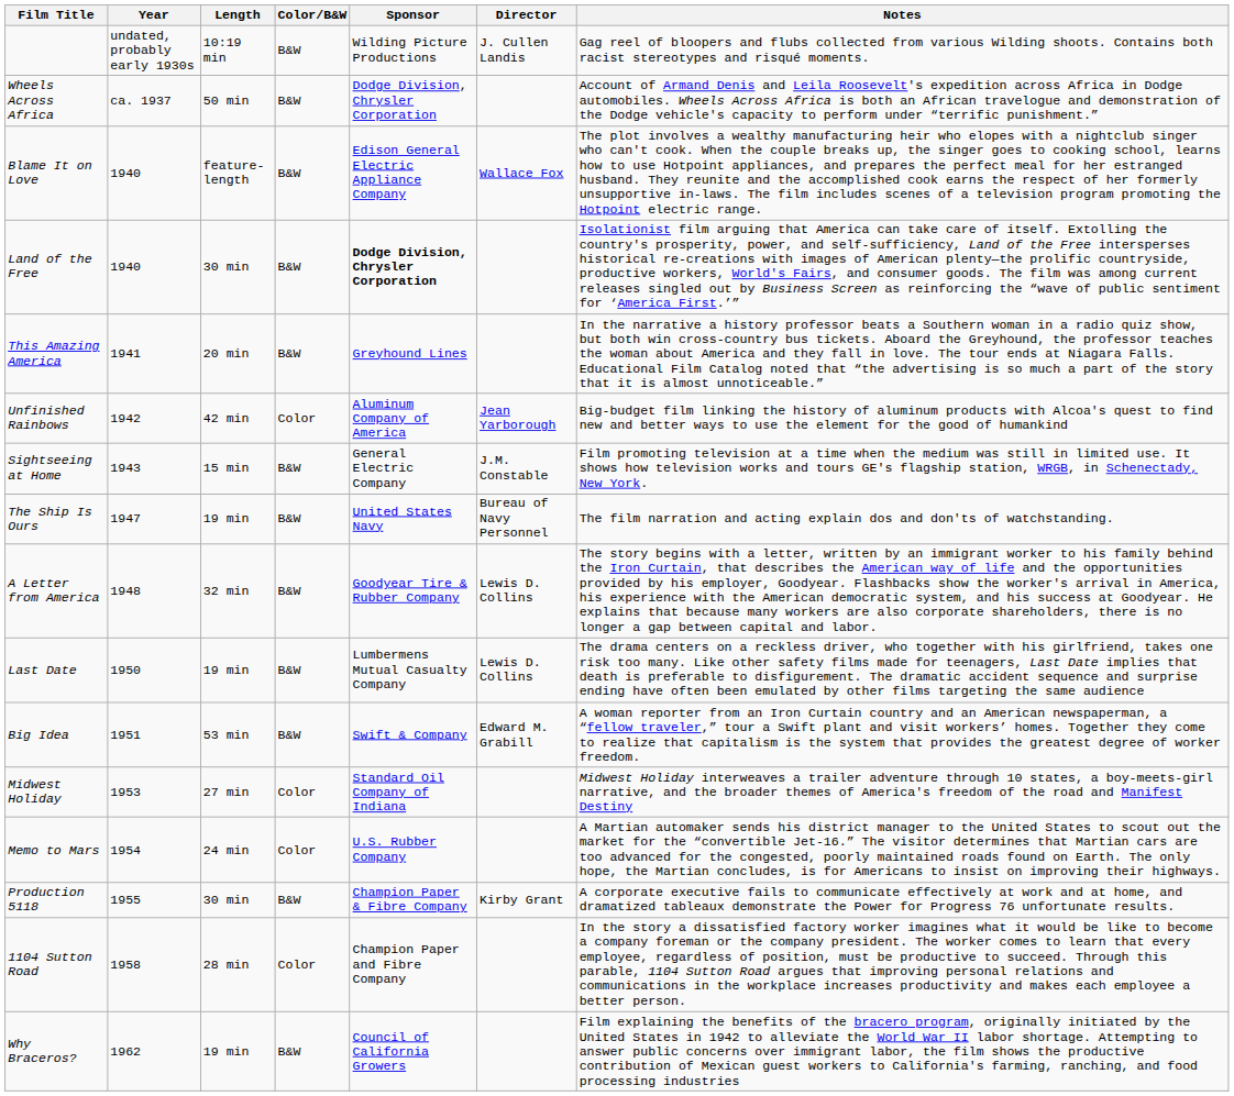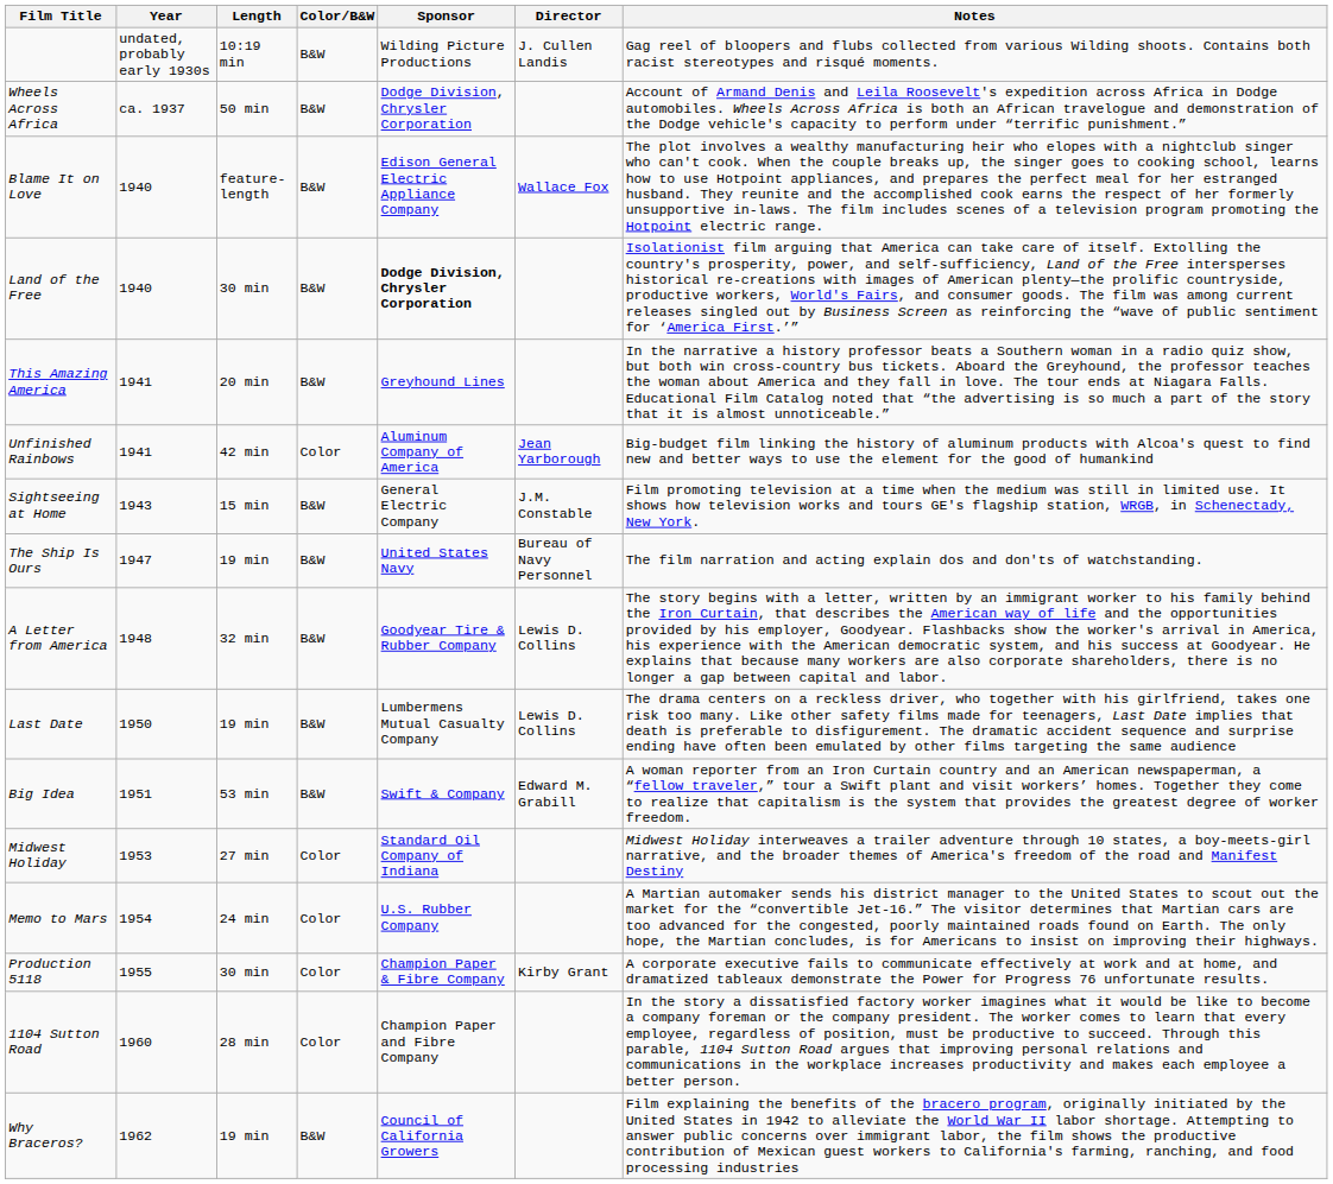 <table class="wikitable">
 <tr>
 <th>Film Title</th>
 <th>Year</th>
 <th>Length</th>
 <th>Color/B&W</th>
 <th>Sponsor</th>
 <th>Director</th>
 <th>Notes</th>
 </tr>
 <tr>
 <td></td>
 <td>undated, probably early 1930s</td>
 <td>10:19 min</td>
 <td>B&W</td>
 <td>Wilding Picture Productions</td>
 <td>J. Cullen Landis</td>
 <td>Gag reel of bloopers and flubs collected from various Wilding shoots. Contains both racist stereotypes and risqué moments.</td>
 </tr>
 <tr>
 <td><em>Wheels Across Africa</em></td>
 <td>ca. 1937</td>
 <td>50 min</td>
 <td>B&W</td>
 <td><a href='#'>Dodge Division</a>, <a href='#'>Chrysler Corporation</a></td>
 <td></td>
 <td>Account of <a href='#'>Armand Denis</a> and <a href='#'>Leila Roosevelt</a>'s expedition across Africa in Dodge automobiles. <em>Wheels Across Africa</em> is both an African travelogue and demonstration of the Dodge vehicle's capacity to perform under “terrific punishment.”</td>
 </tr>
 <tr>
 <td><em>Blame It on Love</em></td>
 <td>1940</td>
 <td>feature-length</td>
 <td>B&W</td>
 <td><a href='#'>Edison General Electric Appliance Company</a></td>
 <td><a href='#'>Wallace Fox</a></td>
 <td>The plot involves a wealthy manufacturing heir who elopes with a nightclub singer who can't cook. When the couple breaks up, the singer goes to cooking school, learns how to use Hotpoint appliances, and prepares the perfect meal for her estranged husband. They reunite and the accomplished cook earns the respect of her formerly unsupportive in-laws. The film includes scenes of a television program promoting the <a href='#'>Hotpoint</a> electric range.</td>
 </tr>
 <tr>
 <td><em>Land of the Free</em></td>
 <td>1940</td>
 <td>30 min</td>
 <td>B&W</td>
 <td><strong>Dodge Division, Chrysler Corporation</strong></td>
 <td></td>
 <td><a href='#'>Isolationist</a> film arguing that America can take care of itself. Extolling the country's prosperity, power, and self-sufficiency, <em>Land of the Free</em> intersperses historical re-creations with images of American plenty—the prolific countryside, productive workers, <a href='#'>World's Fairs</a>, and consumer goods. The film was among current releases singled out by <em>Business Screen</em> as reinforcing the “wave of public sentiment for ‘<a href='#'>America First</a>.’”</td>
 </tr>
 <tr>
 <td><em><a href='#'>This Amazing America</a></em></td>
 <td>1941</td>
 <td>20 min</td>
 <td>B&W</td>
 <td><a href='#'>Greyhound Lines</a></td>
 <td></td>
 <td>In the narrative a history professor beats a Southern woman in a radio quiz show, but both win cross-country bus tickets. Aboard the Greyhound, the professor teaches the woman about America and they fall in love. The tour ends at Niagara Falls. Educational Film Catalog noted that “the advertising is so much a part of the story that it is almost unnoticeable.”</td>
 </tr>
 <tr>
 <td><em>Unfinished Rainbows</em></td>
-<td>1942</td>
+<td>1941</td>
 <td>42 min</td>
 <td>Color</td>
 <td><a href='#'>Aluminum Company of America</a></td>
 <td><a href='#'>Jean Yarborough</a></td>
 <td>Big-budget film linking the history of aluminum products with Alcoa's quest to find new and better ways to use the element for the good of humankind</td>
 </tr>
 <tr>
 <td><em>Sightseeing at Home</em></td>
 <td>1943</td>
 <td>15 min</td>
 <td>B&W</td>
 <td>General Electric Company</td>
 <td>J.M. Constable</td>
 <td>Film promoting television at a time when the medium was still in limited use. It shows how television works and tours GE's flagship station, <a href='#'>WRGB</a>, in <a href='#'>Schenectady, New York</a>.</td>
 </tr>
 <tr>
 <td><em>The Ship Is Ours</em></td>
 <td>1947</td>
 <td>19 min</td>
 <td>B&W</td>
 <td><a href='#'>United States Navy</a></td>
 <td>Bureau of Navy Personnel</td>
 <td>The film narration and acting explain dos and don'ts of watchstanding.</td>
 </tr>
 <tr>
 <td><em>A Letter from America</em></td>
 <td>1948</td>
 <td>32 min</td>
 <td>B&W</td>
 <td><a href='#'>Goodyear Tire & Rubber Company</a></td>
 <td>Lewis D. Collins</td>
 <td>The story begins with a letter, written by an immigrant worker to his family behind the <a href='#'>Iron Curtain</a>, that describes the <a href='#'>American way of life</a> and the opportunities provided by his employer, Goodyear. Flashbacks show the worker's arrival in America, his experience with the American democratic system, and his success at Goodyear. He explains that because many workers are also corporate shareholders, there is no longer a gap between capital and labor.</td>
 </tr>
 <tr>
 <td><em>Last Date</em></td>
 <td>1950</td>
 <td>19 min</td>
 <td>B&W</td>
 <td>Lumbermens Mutual Casualty Company</td>
 <td>Lewis D. Collins</td>
 <td>The drama centers on a reckless driver, who together with his girlfriend, takes one risk too many. Like other safety films made for teenagers, <em>Last Date</em> implies that death is preferable to disfigurement. The dramatic accident sequence and surprise ending have often been emulated by other films targeting the same audience</td>
 </tr>
 <tr>
 <td><em>Big Idea</em></td>
 <td>1951</td>
 <td>53 min</td>
 <td>B&W</td>
 <td><a href='#'>Swift & Company</a></td>
 <td>Edward M. Grabill</td>
 <td>A woman reporter from an Iron Curtain country and an American newspaperman, a “<a href='#'>fellow traveler</a>,” tour a Swift plant and visit workers’ homes. Together they come to realize that capitalism is the system that provides the greatest degree of worker freedom.</td>
 </tr>
 <tr>
 <td><em>Midwest Holiday</em></td>
 <td>1953</td>
 <td>27 min</td>
 <td>Color</td>
 <td><a href='#'>Standard Oil Company of Indiana</a></td>
 <td></td>
 <td><em>Midwest Holiday</em> interweaves a trailer adventure through 10 states, a boy-meets-girl narrative, and the broader themes of America's freedom of the road and <a href='#'>Manifest Destiny</a></td>
 </tr>
 <tr>
 <td><em>Memo to Mars</em></td>
 <td>1954</td>
 <td>24 min</td>
 <td>Color</td>
 <td><a href='#'>U.S. Rubber Company</a></td>
 <td></td>
 <td>A Martian automaker sends his district manager to the United States to scout out the market for the “convertible Jet-16.” The visitor determines that Martian cars are too advanced for the congested, poorly maintained roads found on Earth. The only hope, the Martian concludes, is for Americans to insist on improving their highways.</td>
 </tr>
 <tr>
 <td><em>Production 5118</em></td>
 <td>1955</td>
 <td>30 min</td>
-<td>B&W</td>
+<td>Color</td>
 <td><a href='#'>Champion Paper & Fibre Company</a></td>
 <td>Kirby Grant</td>
 <td>A corporate executive fails to communicate effectively at work and at home, and dramatized tableaux demonstrate the Power for Progress 76 unfortunate results.</td>
 </tr>
 <tr>
 <td><em>1104 Sutton Road</em></td>
-<td>1958</td>
+<td>1960</td>
 <td>28 min</td>
 <td>Color</td>
 <td>Champion Paper and Fibre Company</td>
 <td></td>
 <td>In the story a dissatisfied factory worker imagines what it would be like to become a company foreman or the company president. The worker comes to learn that every employee, regardless of position, must be productive to succeed. Through this parable, <em>1104 Sutton Road</em> argues that improving personal relations and communications in the workplace increases productivity and makes each employee a better person.</td>
 </tr>
 <tr>
 <td><em>Why Braceros?</em></td>
 <td>1962</td>
 <td>19 min</td>
 <td>B&W</td>
 <td><a href='#'>Council of California Growers</a></td>
 <td></td>
 <td>Film explaining the benefits of the <a href='#'>bracero program</a>, originally initiated by the United States in 1942 to alleviate the <a href='#'>World War II</a> labor shortage. Attempting to answer public concerns over immigrant labor, the film shows the productive contribution of Mexican guest workers to California's farming, ranching, and food processing industries</td>
 </tr>
 </table>
